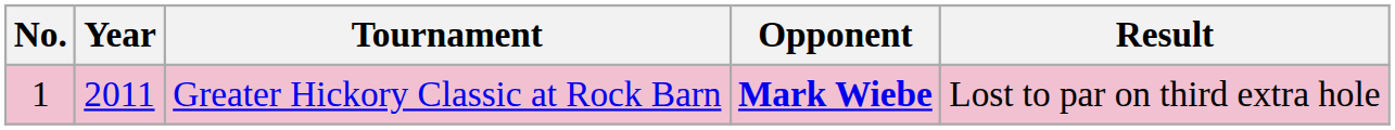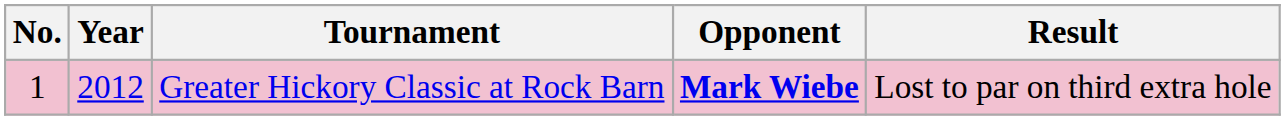 <table class="wikitable" style="font-size:95%;">
 <tr>
 <th>No.</th>
 <th>Year</th>
 <th>Tournament</th>
 <th>Opponent</th>
 <th>Result</th>
 </tr>
 <tr style="background:#F2C1D1;">
 <td align=center>1</td>
-<td><a href='#'>2011</a></td>
+<td><a href='#'>2012</a></td>
 <td><a href='#'>Greater Hickory Classic at Rock Barn</a></td>
 <td><strong> <a href='#'>Mark Wiebe</a></strong></td>
 <td>Lost to par on third extra hole</td>
 </tr>
 </table>
